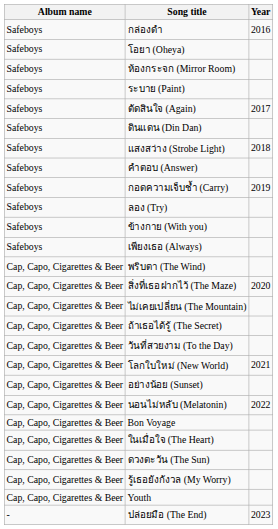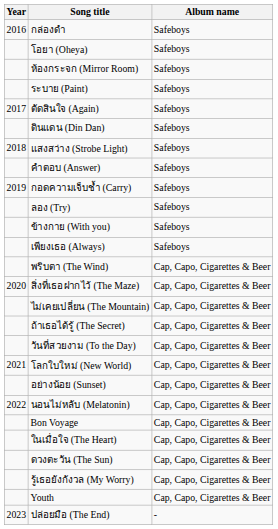 <table class="wikitable">
 <tr>
+<th>Year</th>
+<th>Song title</th>
 <th>Album name</th>
-<th>Song title</th>
-<th>Year</th>
 </tr>
 <tr>
+<td>2016</td>
+<td>กล่องดำ</td>
 <td>Safeboys</td>
-<td>กล่องดำ</td>
-<td>2016</td>
 </tr>
 <tr>
+<td></td>
+<td>โอยา (Oheya)</td>
 <td>Safeboys</td>
-<td>โอยา (Oheya)</td>
-<td></td>
 </tr>
 <tr>
+<td></td>
+<td>ห้องกระจก (Mirror Room)</td>
 <td>Safeboys</td>
-<td>ห้องกระจก (Mirror Room)</td>
-<td></td>
 </tr>
 <tr>
+<td></td>
+<td>ระบาย (Paint)</td>
 <td>Safeboys</td>
-<td>ระบาย (Paint)</td>
-<td></td>
 </tr>
 <tr>
+<td>2017</td>
+<td>ตัดสินใจ (Again)</td>
 <td>Safeboys</td>
-<td>ตัดสินใจ (Again)</td>
-<td>2017</td>
 </tr>
 <tr>
+<td></td>
+<td>ดินแดน (Din Dan)</td>
 <td>Safeboys</td>
-<td>ดินแดน (Din Dan)</td>
-<td></td>
 </tr>
 <tr>
+<td>2018</td>
+<td>แสงสว่าง (Strobe Light)</td>
 <td>Safeboys</td>
-<td>แสงสว่าง (Strobe Light)</td>
-<td>2018</td>
 </tr>
 <tr>
+<td></td>
+<td>คำตอบ (Answer)</td>
 <td>Safeboys</td>
-<td>คำตอบ (Answer)</td>
-<td></td>
 </tr>
 <tr>
+<td>2019</td>
+<td>กอดความเจ็บช้ำ (Carry)</td>
 <td>Safeboys</td>
-<td>กอดความเจ็บช้ำ (Carry)</td>
-<td>2019</td>
 </tr>
 <tr>
+<td></td>
+<td>ลอง (Try)</td>
 <td>Safeboys</td>
-<td>ลอง (Try)</td>
-<td></td>
 </tr>
 <tr>
+<td></td>
+<td>ข้างกาย (With you)</td>
 <td>Safeboys</td>
-<td>ข้างกาย (With you)</td>
-<td></td>
 </tr>
 <tr>
+<td></td>
+<td>เพียงเธอ (Always)</td>
 <td>Safeboys</td>
-<td>เพียงเธอ (Always)</td>
-<td></td>
 </tr>
 <tr>
+<td></td>
+<td>พริบตา (The Wind)</td>
 <td>Cap, Capo, Cigarettes & Beer</td>
-<td>พริบตา (The Wind)</td>
-<td></td>
 </tr>
 <tr>
+<td>2020</td>
+<td>สิ่งที่เธอฝากไว้ (The Maze)</td>
 <td>Cap, Capo, Cigarettes & Beer</td>
-<td>สิ่งที่เธอฝากไว้ (The Maze)</td>
-<td>2020</td>
 </tr>
 <tr>
+<td></td>
+<td>ไม่เคยเปลี่ยน (The Mountain)</td>
 <td>Cap, Capo, Cigarettes & Beer</td>
-<td>ไม่เคยเปลี่ยน (The Mountain)</td>
-<td></td>
 </tr>
 <tr>
+<td></td>
+<td>ถ้าเธอได้รู้ (The Secret)</td>
 <td>Cap, Capo, Cigarettes & Beer</td>
-<td>ถ้าเธอได้รู้ (The Secret)</td>
-<td></td>
 </tr>
 <tr>
+<td></td>
+<td>วันที่สวยงาม (To the Day)</td>
 <td>Cap, Capo, Cigarettes & Beer</td>
-<td>วันที่สวยงาม (To the Day)</td>
-<td></td>
 </tr>
 <tr>
+<td>2021</td>
+<td>โลกใบใหม่ (New World)</td>
 <td>Cap, Capo, Cigarettes & Beer</td>
-<td>โลกใบใหม่ (New World)</td>
-<td>2021</td>
 </tr>
 <tr>
+<td></td>
+<td>อย่างน้อย (Sunset)</td>
 <td>Cap, Capo, Cigarettes & Beer</td>
-<td>อย่างน้อย (Sunset)</td>
-<td></td>
 </tr>
 <tr>
+<td>2022</td>
+<td>นอนไม่หลับ (Melatonin)</td>
 <td>Cap, Capo, Cigarettes & Beer</td>
-<td>นอนไม่หลับ (Melatonin)</td>
-<td>2022</td>
 </tr>
 <tr>
+<td></td>
+<td>Bon Voyage</td>
 <td>Cap, Capo, Cigarettes & Beer</td>
-<td>Bon Voyage</td>
-<td></td>
 </tr>
 <tr>
+<td></td>
+<td>ในเมื่อใจ (The Heart)</td>
 <td>Cap, Capo, Cigarettes & Beer</td>
-<td>ในเมื่อใจ (The Heart)</td>
-<td></td>
 </tr>
 <tr>
+<td></td>
+<td>ดวงตะวัน (The Sun)</td>
 <td>Cap, Capo, Cigarettes & Beer</td>
-<td>ดวงตะวัน (The Sun)</td>
-<td></td>
 </tr>
 <tr>
+<td></td>
+<td>รู้เธอยังกังวล (My Worry)</td>
 <td>Cap, Capo, Cigarettes & Beer</td>
-<td>รู้เธอยังกังวล (My Worry)</td>
-<td></td>
 </tr>
 <tr>
+<td></td>
+<td>Youth</td>
 <td>Cap, Capo, Cigarettes & Beer</td>
-<td>Youth</td>
-<td></td>
 </tr>
 <tr>
+<td>2023</td>
+<td>ปล่อยมือ (The End)</td>
 <td>-</td>
-<td>ปล่อยมือ (The End)</td>
-<td>2023</td>
 </tr>
 </table>
